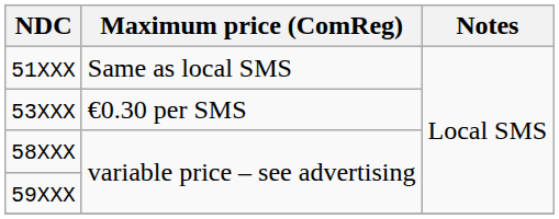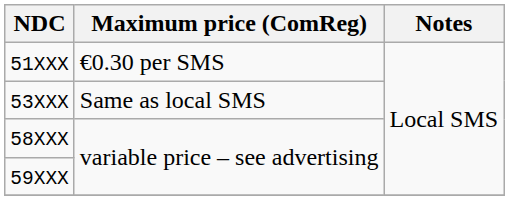 <table class="wikitable">
 <tr>
 <th>NDC</th>
 <th>Maximum price (ComReg)</th>
 <th>Notes</th>
 </tr>
 <tr>
 <td><code>51XXX</code></td>
-<td>Same as local SMS</td>
+<td>€0.30 per SMS</td>
 <td rowspan="4">Local SMS</td>
 </tr>
 <tr>
 <td><code>53XXX</code></td>
-<td>€0.30 per SMS</td>
+<td>Same as local SMS</td>
 </tr>
 <tr>
 <td><code>58XXX</code></td>
 <td rowspan="2">variable price – see advertising</td>
 </tr>
 <tr>
 <td><code>59XXX</code></td>
 </tr>
 <tr>
 </tr>
 </table>
